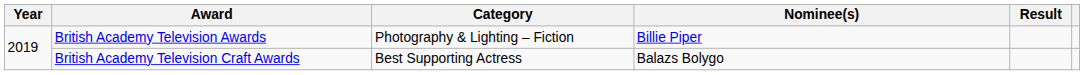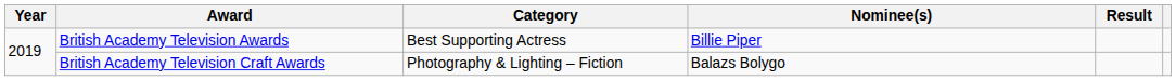 <table class="wikitable sortable plainrowheaders" style="width:99%;">
 <tr>
 <th scope="col">Year</th>
 <th scope="col">Award</th>
 <th scope="col">Category</th>
 <th scope="col" style="width:35%;">Nominee(s)</th>
 <th scope="col">Result</th>
 <th scope="col" class="unsortable"></th>
 </tr>
 <tr>
 <td rowspan = "2">2019</td>
 <td><a href='#'>British Academy Television Awards</a></td>
-<td>Photography & Lighting – Fiction</td>
+<td>Best Supporting Actress</td>
 <td><a href='#'>Billie Piper</a></td>
 <td></td>
 <td></td>
 </tr>
 <tr>
 <td><a href='#'>British Academy Television Craft Awards</a></td>
-<td>Best Supporting Actress</td>
+<td>Photography & Lighting – Fiction</td>
 <td>Balazs Bolygo</td>
 <td></td>
 <td></td>
 </tr>
 </table>
